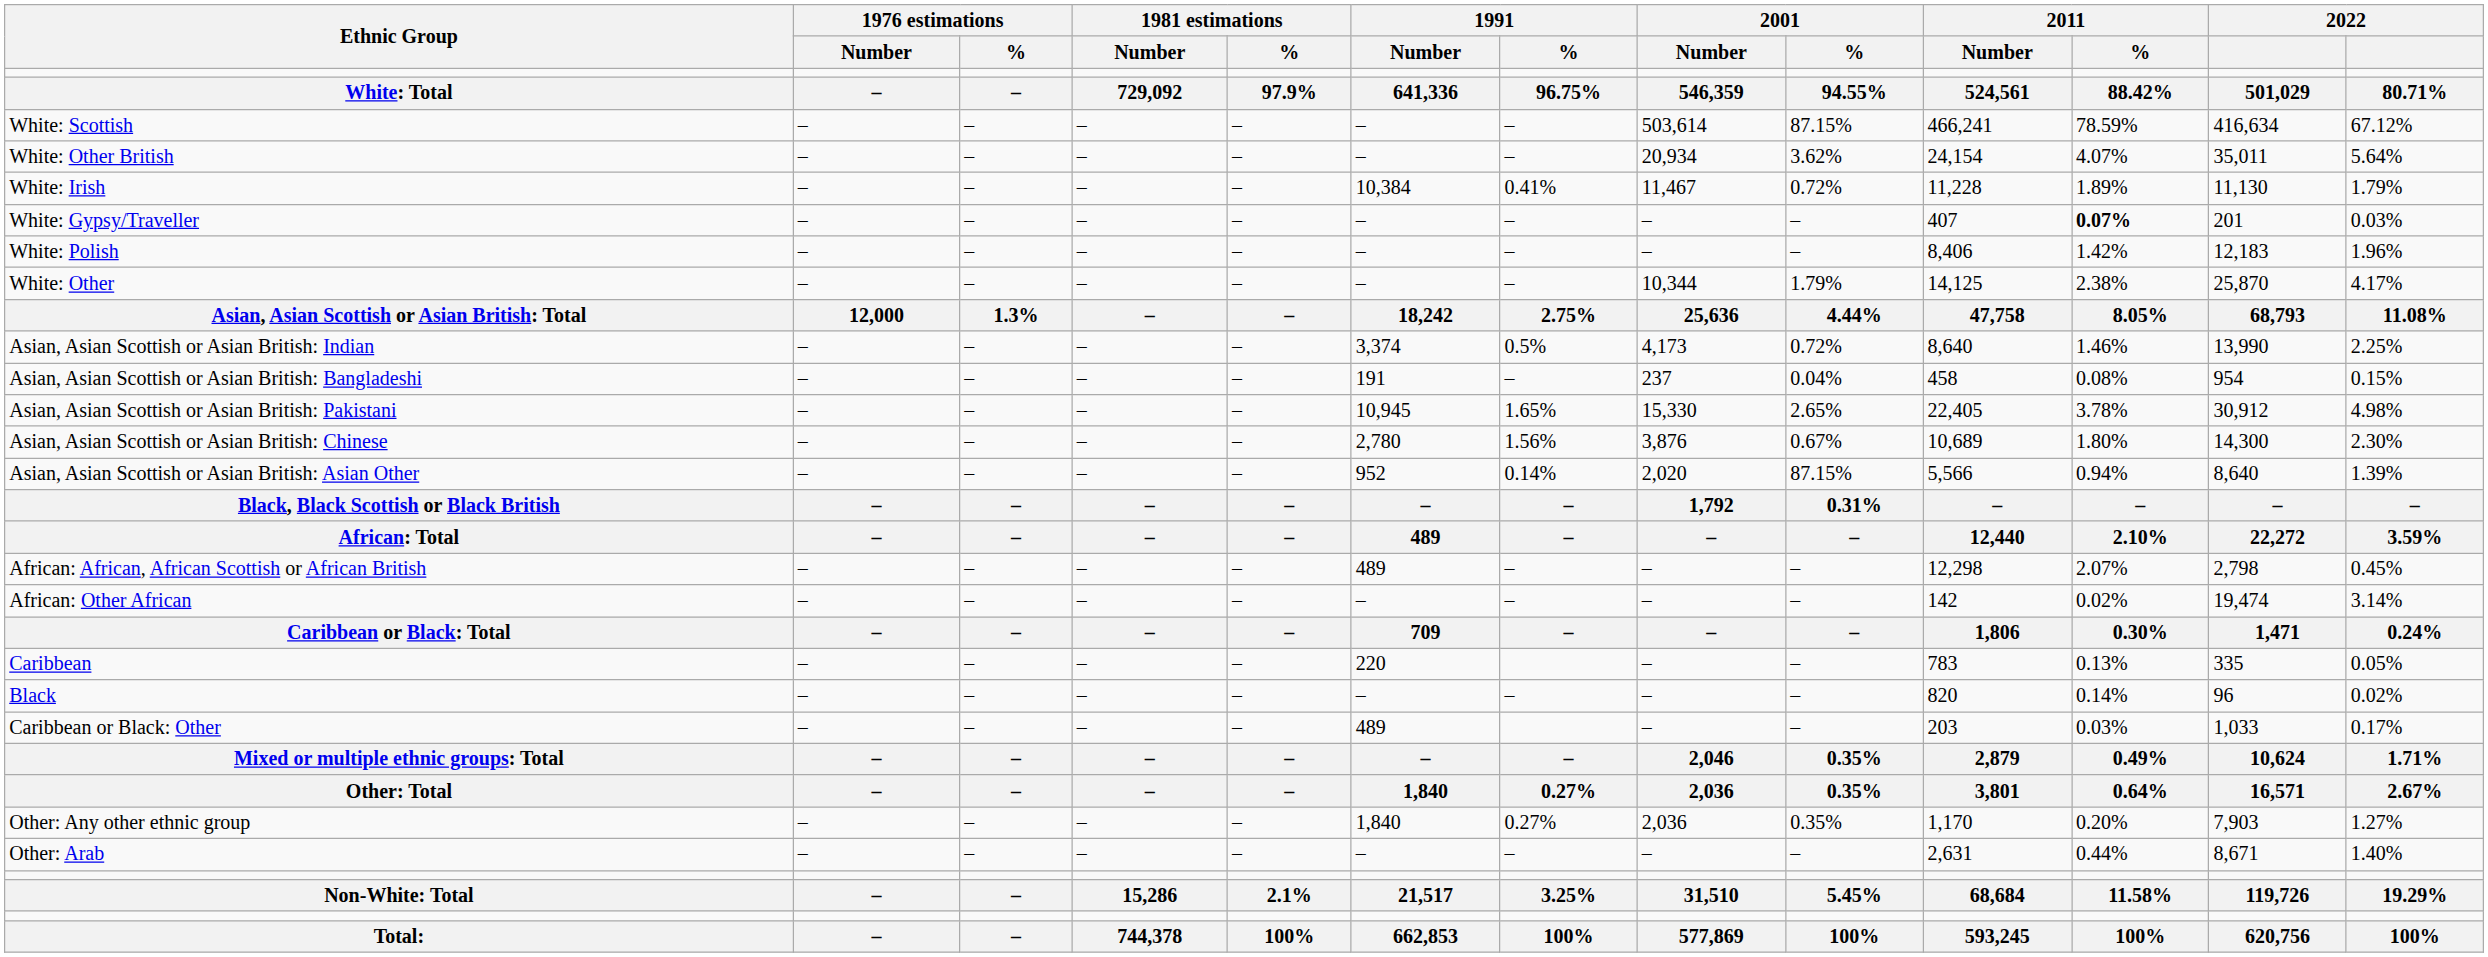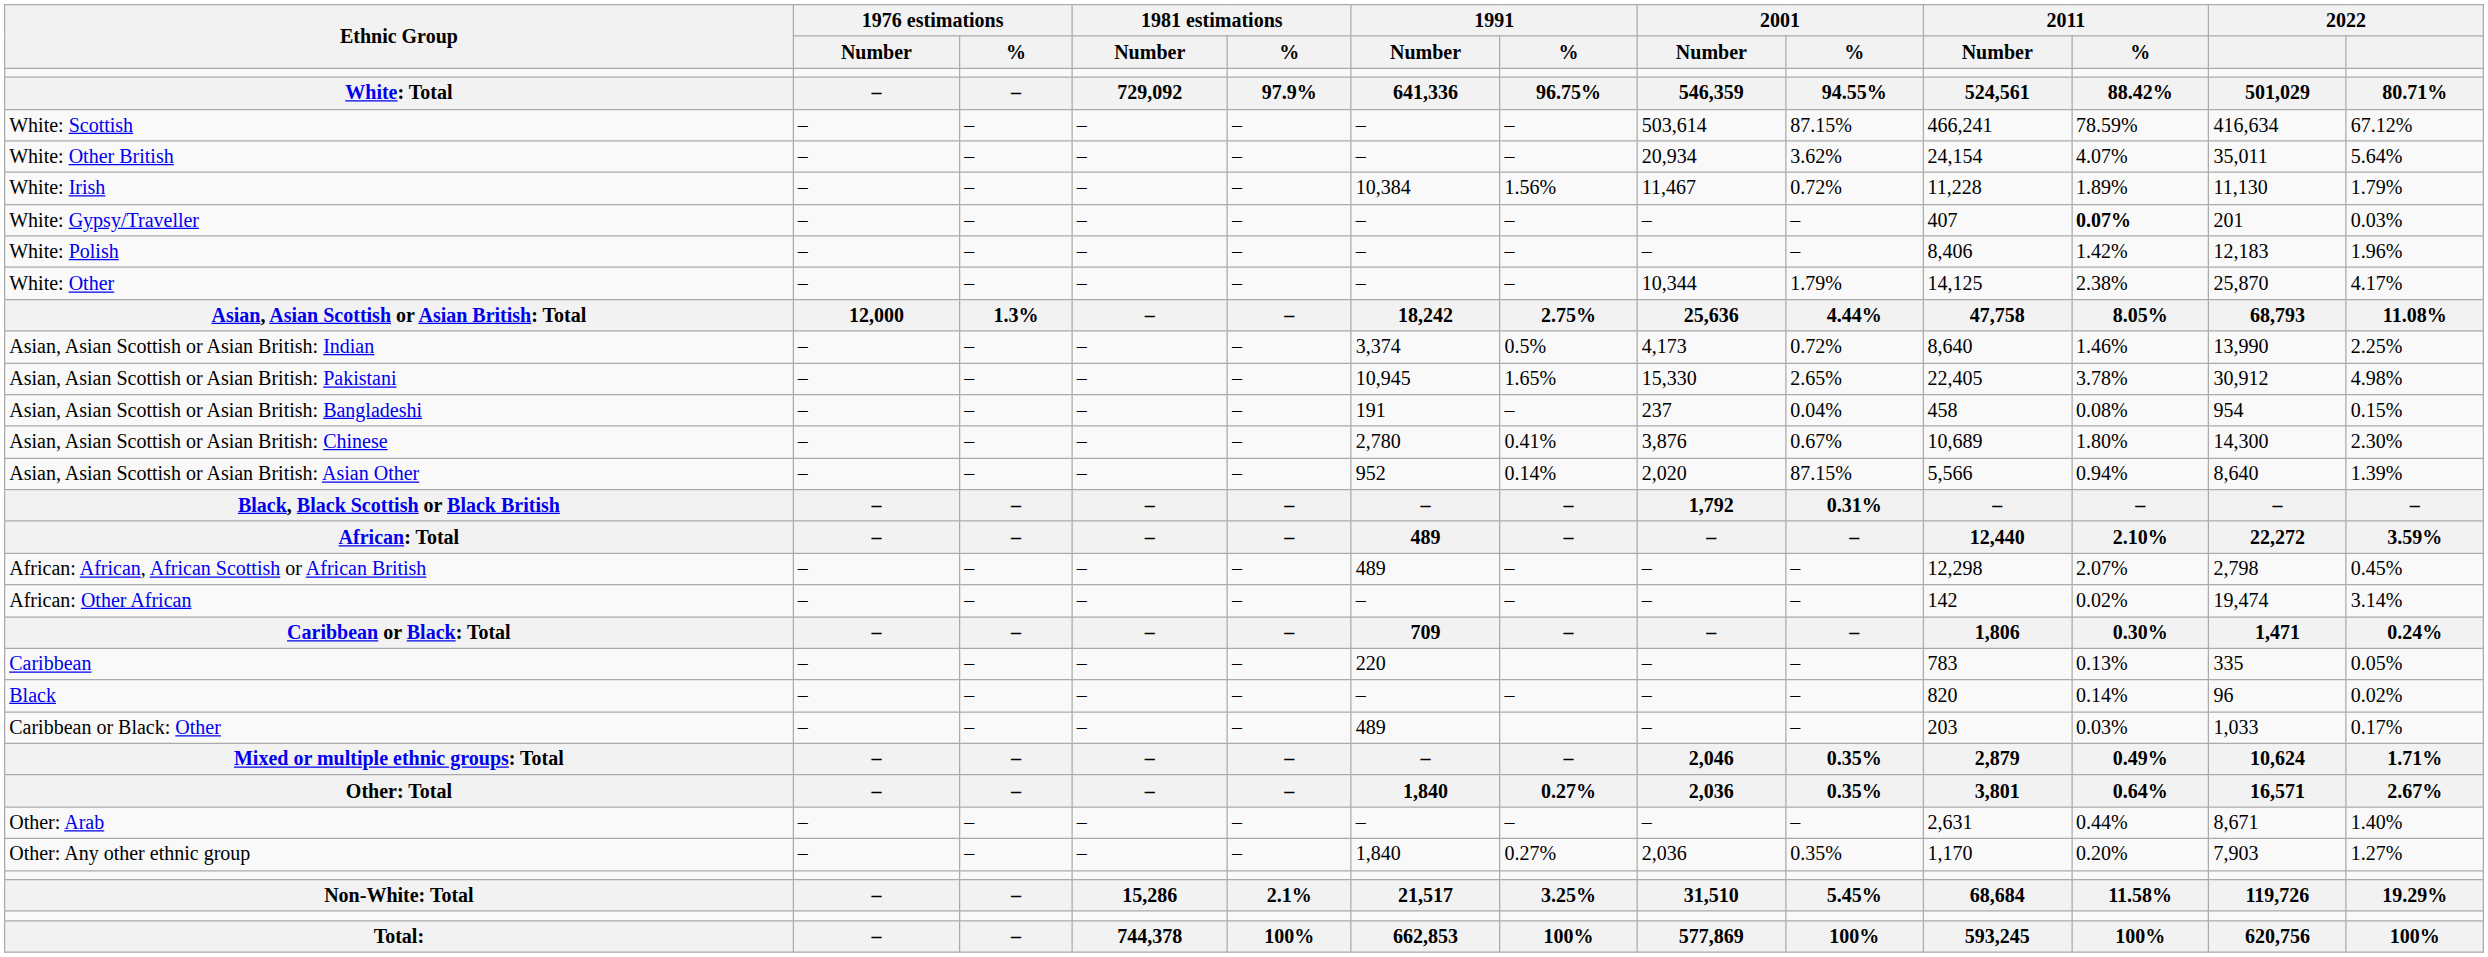 <table class="wikitable collapsible collapsed" width="100%">
 <tr>
 <th rowspan="2">Ethnic Group</th>
 <th colspan="2">1976 estimations</th>
 <th colspan="2">1981 estimations</th>
 <th colspan="2">1991</th>
 <th colspan="2">2001</th>
 <th colspan="2">2011</th>
 <th colspan="2">2022</th>
 </tr>
 <tr>
 <th>Number</th>
 <th>%</th>
 <th>Number</th>
 <th>%</th>
 <th>Number</th>
 <th>%</th>
 <th>Number</th>
 <th>%</th>
 <th>Number</th>
 <th>%</th>
 <th></th>
 <th></th>
 </tr>
 <tr>
 <td></td>
 <td></td>
 <td></td>
 <td></td>
 <td></td>
 <td></td>
 <td></td>
 <td></td>
 <td></td>
 <td></td>
 <td></td>
 <td></td>
 <td></td>
 </tr>
 <tr>
 <th><a href='#'>White</a>: Total</th>
 <th>–</th>
 <th>–</th>
 <th>729,092</th>
 <th>97.9%</th>
 <th>641,336</th>
 <th>96.75%</th>
 <th>546,359</th>
 <th>94.55%</th>
 <th>524,561</th>
 <th>88.42%</th>
 <th>501,029</th>
 <th>80.71%</th>
 </tr>
 <tr>
 <td style="text-align:left">White: <a href='#'>Scottish</a></td>
 <td>–</td>
 <td>–</td>
 <td>–</td>
 <td>–</td>
 <td>–</td>
 <td>–</td>
 <td>503,614</td>
 <td>87.15%</td>
 <td>466,241</td>
 <td>78.59%</td>
 <td>416,634</td>
 <td>67.12%</td>
 </tr>
 <tr>
 <td style="text-align:left">White: <a href='#'>Other British</a></td>
 <td>–</td>
 <td>–</td>
 <td>–</td>
 <td>–</td>
 <td>–</td>
 <td>–</td>
 <td>20,934</td>
 <td>3.62%</td>
 <td>24,154</td>
 <td>4.07%</td>
 <td>35,011</td>
 <td>5.64%</td>
 </tr>
 <tr>
 <td style="text-align:left">White: <a href='#'>Irish</a></td>
 <td>–</td>
 <td>–</td>
 <td>–</td>
 <td>–</td>
 <td>10,384</td>
-<td>0.41%</td>
+<td>1.56%</td>
 <td>11,467</td>
 <td>0.72%</td>
 <td>11,228</td>
 <td>1.89%</td>
 <td>11,130</td>
 <td>1.79%</td>
 </tr>
 <tr>
 <td style="text-align:left">White: <a href='#'>Gypsy/Traveller</a></td>
 <td>–</td>
 <td>–</td>
 <td>–</td>
 <td>–</td>
 <td>–</td>
 <td>–</td>
 <td>–</td>
 <td>–</td>
 <td>407</td>
 <td><strong>0.07%</strong></td>
 <td>201</td>
 <td>0.03%</td>
 </tr>
 <tr>
 <td style="text-align:left">White: <a href='#'>Polish</a></td>
 <td>–</td>
 <td>–</td>
 <td>–</td>
 <td>–</td>
 <td>–</td>
 <td>–</td>
 <td>–</td>
 <td>–</td>
 <td>8,406</td>
 <td>1.42%</td>
 <td>12,183</td>
 <td>1.96%</td>
 </tr>
 <tr>
 <td style="text-align:left">White: <a href='#'>Other</a></td>
 <td>–</td>
 <td>–</td>
 <td>–</td>
 <td>–</td>
 <td>–</td>
 <td>–</td>
 <td>10,344</td>
 <td>1.79%</td>
 <td>14,125</td>
 <td>2.38%</td>
 <td>25,870</td>
 <td>4.17%</td>
 </tr>
 <tr>
 <th><a href='#'>Asian</a>, <a href='#'>Asian Scottish</a> or <a href='#'>Asian British</a>: Total</th>
 <th>12,000</th>
 <th>1.3%</th>
 <th>–</th>
 <th>–</th>
 <th>18,242</th>
 <th>2.75%</th>
 <th>25,636</th>
 <th>4.44%</th>
 <th>47,758</th>
 <th>8.05%</th>
 <th>68,793</th>
 <th>11.08%</th>
 </tr>
 <tr>
 <td style="text-align:left">Asian, Asian Scottish or Asian British: <a href='#'>Indian</a></td>
 <td>–</td>
 <td>–</td>
 <td>–</td>
 <td>–</td>
 <td>3,374</td>
 <td>0.5%</td>
 <td>4,173</td>
 <td>0.72%</td>
 <td>8,640</td>
 <td>1.46%</td>
 <td>13,990</td>
 <td>2.25%</td>
 </tr>
 <tr>
+<td style="text-align:left">Asian, Asian Scottish or Asian British: <a href='#'>Pakistani</a></td>
+<td>–</td>
+<td>–</td>
+<td>–</td>
+<td>–</td>
+<td>10,945</td>
+<td>1.65%</td>
+<td>15,330</td>
+<td>2.65%</td>
+<td>22,405</td>
+<td>3.78%</td>
+<td>30,912</td>
+<td>4.98%</td>
+</tr>
+<tr>
 <td style="text-align:left">Asian, Asian Scottish or Asian British: <a href='#'>Bangladeshi</a></td>
 <td>–</td>
 <td>–</td>
 <td>–</td>
 <td>–</td>
 <td>191</td>
 <td>–</td>
 <td>237</td>
 <td>0.04%</td>
 <td>458</td>
 <td>0.08%</td>
 <td>954</td>
 <td>0.15%</td>
 </tr>
 <tr>
-<td style="text-align:left">Asian, Asian Scottish or Asian British: <a href='#'>Pakistani</a></td>
-<td>–</td>
-<td>–</td>
-<td>–</td>
-<td>–</td>
-<td>10,945</td>
-<td>1.65%</td>
-<td>15,330</td>
-<td>2.65%</td>
-<td>22,405</td>
-<td>3.78%</td>
-<td>30,912</td>
-<td>4.98%</td>
-</tr>
-<tr>
 <td style="text-align:left">Asian, Asian Scottish or Asian British: <a href='#'>Chinese</a></td>
 <td>–</td>
 <td>–</td>
 <td>–</td>
 <td>–</td>
 <td>2,780</td>
-<td>1.56%</td>
+<td>0.41%</td>
 <td>3,876</td>
 <td>0.67%</td>
 <td>10,689</td>
 <td>1.80%</td>
 <td>14,300</td>
 <td>2.30%</td>
 </tr>
 <tr>
 <td style="text-align:left">Asian, Asian Scottish or Asian British: <a href='#'>Asian Other</a></td>
 <td>–</td>
 <td>–</td>
 <td>–</td>
 <td>–</td>
 <td>952</td>
 <td>0.14%</td>
 <td>2,020</td>
 <td>87.15%</td>
 <td>5,566</td>
 <td>0.94%</td>
 <td>8,640</td>
 <td>1.39%</td>
 </tr>
 <tr>
 <th><a href='#'>Black</a>, <a href='#'>Black Scottish</a> or <a href='#'>Black British</a></th>
 <th>–</th>
 <th>–</th>
 <th>–</th>
 <th>–</th>
 <th>–</th>
 <th>–</th>
 <th>1,792</th>
 <th>0.31%</th>
 <th>–</th>
 <th>–</th>
 <th>–</th>
 <th>–</th>
 </tr>
 <tr>
 <th><a href='#'>African</a>: Total</th>
 <th>–</th>
 <th>–</th>
 <th>–</th>
 <th>–</th>
 <th>489</th>
 <th>–</th>
 <th>–</th>
 <th>–</th>
 <th>12,440</th>
 <th>2.10%</th>
 <th>22,272</th>
 <th>3.59%</th>
 </tr>
 <tr>
 <td style="text-align:left">African: <a href='#'>African</a>, <a href='#'>African Scottish</a> or <a href='#'>African British</a></td>
 <td>–</td>
 <td>–</td>
 <td>–</td>
 <td>–</td>
 <td>489</td>
 <td>–</td>
 <td>–</td>
 <td>–</td>
 <td>12,298</td>
 <td>2.07%</td>
 <td>2,798</td>
 <td>0.45%</td>
 </tr>
 <tr>
 <td style="text-align:left">African: <a href='#'>Other African</a></td>
 <td>–</td>
 <td>–</td>
 <td>–</td>
 <td>–</td>
 <td>–</td>
 <td>–</td>
 <td>–</td>
 <td>–</td>
 <td>142</td>
 <td>0.02%</td>
 <td>19,474</td>
 <td>3.14%</td>
 </tr>
 <tr>
 <th><a href='#'>Caribbean</a> or <a href='#'>Black</a>: Total</th>
 <th>–</th>
 <th>–</th>
 <th>–</th>
 <th>–</th>
 <th>709</th>
 <th>–</th>
 <th>–</th>
 <th>–</th>
 <th>1,806</th>
 <th>0.30%</th>
 <th>1,471</th>
 <th>0.24%</th>
 </tr>
 <tr>
 <td style="text-align:left"><a href='#'>Caribbean</a></td>
 <td>–</td>
 <td>–</td>
 <td>–</td>
 <td>–</td>
 <td>220</td>
 <td></td>
 <td>–</td>
 <td>–</td>
 <td>783</td>
 <td>0.13%</td>
 <td>335</td>
 <td>0.05%</td>
 </tr>
 <tr>
 <td style="text-align:left"><a href='#'>Black</a></td>
 <td>–</td>
 <td>–</td>
 <td>–</td>
 <td>–</td>
 <td>–</td>
 <td>–</td>
 <td>–</td>
 <td>–</td>
 <td>820</td>
 <td>0.14%</td>
 <td>96</td>
 <td>0.02%</td>
 </tr>
 <tr>
 <td style="text-align:left">Caribbean or Black: <a href='#'>Other</a></td>
 <td>–</td>
 <td>–</td>
 <td>–</td>
 <td>–</td>
 <td>489</td>
 <td></td>
 <td>–</td>
 <td>–</td>
 <td>203</td>
 <td>0.03%</td>
 <td>1,033</td>
 <td>0.17%</td>
 </tr>
 <tr>
 <th><a href='#'>Mixed or multiple ethnic groups</a>: Total</th>
 <th>–</th>
 <th>–</th>
 <th>–</th>
 <th>–</th>
 <th>–</th>
 <th>–</th>
 <th>2,046</th>
 <th>0.35%</th>
 <th>2,879</th>
 <th>0.49%</th>
 <th>10,624</th>
 <th>1.71%</th>
 </tr>
 <tr>
 <th>Other: Total</th>
 <th>–</th>
 <th>–</th>
 <th>–</th>
 <th>–</th>
 <th>1,840</th>
 <th>0.27%</th>
 <th>2,036</th>
 <th>0.35%</th>
 <th>3,801</th>
 <th>0.64%</th>
 <th>16,571</th>
 <th>2.67%</th>
 </tr>
 <tr>
+<td style="text-align:left">Other: <a href='#'>Arab</a></td>
+<td>–</td>
+<td>–</td>
+<td>–</td>
+<td>–</td>
+<td>–</td>
+<td>–</td>
+<td>–</td>
+<td>–</td>
+<td>2,631</td>
+<td>0.44%</td>
+<td>8,671</td>
+<td>1.40%</td>
+</tr>
+<tr>
 <td style="text-align:left">Other: Any other ethnic group</td>
 <td>–</td>
 <td>–</td>
 <td>–</td>
 <td>–</td>
 <td>1,840</td>
 <td>0.27%</td>
 <td>2,036</td>
 <td>0.35%</td>
 <td>1,170</td>
 <td>0.20%</td>
 <td>7,903</td>
 <td>1.27%</td>
-</tr>
-<tr>
-<td style="text-align:left">Other: <a href='#'>Arab</a></td>
-<td>–</td>
-<td>–</td>
-<td>–</td>
-<td>–</td>
-<td>–</td>
-<td>–</td>
-<td>–</td>
-<td>–</td>
-<td>2,631</td>
-<td>0.44%</td>
-<td>8,671</td>
-<td>1.40%</td>
 </tr>
 <tr>
 <td></td>
 <td></td>
 <td></td>
 <td></td>
 <td></td>
 <td></td>
 <td></td>
 <td></td>
 <td></td>
 <td></td>
 <td></td>
 <td></td>
 <td></td>
 </tr>
 <tr>
 <th>Non-White: Total</th>
 <th>–</th>
 <th>–</th>
 <th>15,286</th>
 <th>2.1%</th>
 <th>21,517</th>
 <th>3.25%</th>
 <th>31,510</th>
 <th>5.45%</th>
 <th>68,684</th>
 <th>11.58%</th>
 <th>119,726</th>
 <th>19.29%</th>
 </tr>
 <tr>
 <td></td>
 <td></td>
 <td></td>
 <td></td>
 <td></td>
 <td></td>
 <td></td>
 <td></td>
 <td></td>
 <td></td>
 <td></td>
 <td></td>
 <td></td>
 </tr>
 <tr>
 <th>Total:</th>
 <th>–</th>
 <th>–</th>
 <th>744,378</th>
 <th>100%</th>
 <th>662,853</th>
 <th>100%</th>
 <th>577,869</th>
 <th>100%</th>
 <th>593,245</th>
 <th>100%</th>
 <th>620,756</th>
 <th>100%</th>
 </tr>
 </table>
